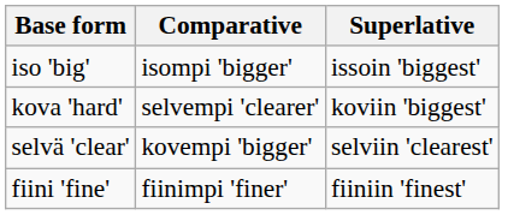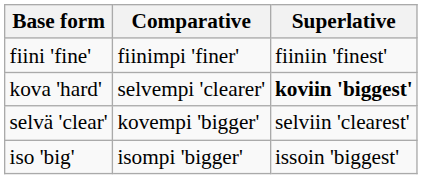 <table class="wikitable">
 <tr>
 <th>Base form</th>
 <th>Comparative</th>
 <th>Superlative</th>
 </tr>
 <tr>
-<td>iso 'big'</td>
-<td>isompi 'bigger'</td>
-<td>issoin 'biggest'</td>
+<td>fiini 'fine'</td>
+<td>fiinimpi 'finer'</td>
+<td>fiiniin 'finest'</td>
 </tr>
 <tr>
 <td>kova 'hard'</td>
 <td>selvempi 'clearer'</td>
-<td>koviin 'biggest'</td>
+<td><strong>koviin 'biggest'</strong></td>
 </tr>
 <tr>
 <td>selvä 'clear'</td>
 <td>kovempi 'bigger'</td>
 <td>selviin 'clearest'</td>
 </tr>
 <tr>
-<td>fiini 'fine'</td>
-<td>fiinimpi 'finer'</td>
-<td>fiiniin 'finest'</td>
+<td>iso 'big'</td>
+<td>isompi 'bigger'</td>
+<td>issoin 'biggest'</td>
 </tr>
 </table>
